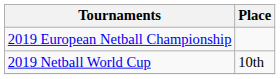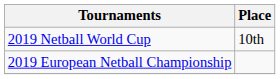 <table class="wikitable collapsible">
 <tr>
 <th>Tournaments</th>
 <th>Place</th>
 </tr>
 <tr>
+<td><a href='#'>2019 Netball World Cup</a></td>
+<td>10th</td>
+</tr>
+<tr>
 <td><a href='#'>2019 European Netball Championship</a></td>
 <td></td>
 </tr>
 <tr>
-<td><a href='#'>2019 Netball World Cup</a></td>
-<td>10th</td>
-</tr>
-<tr>
 </tr>
 </table>
